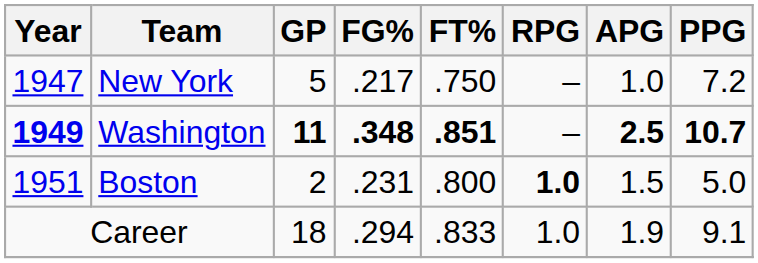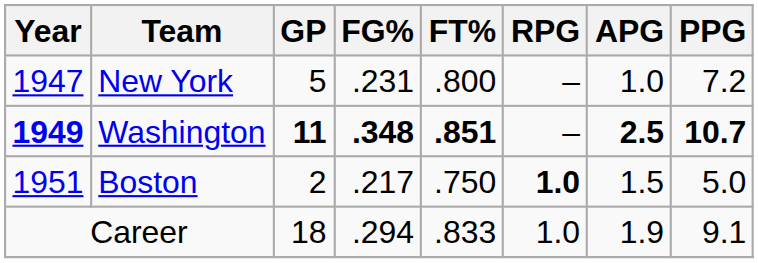 <table class="wikitable sortable" style="font-size:95%; text-align:right;">
 <tr>
 <th>Year</th>
 <th>Team</th>
 <th>GP</th>
 <th>FG%</th>
 <th>FT%</th>
 <th>RPG</th>
 <th>APG</th>
 <th>PPG</th>
 </tr>
 <tr>
 <td style="text-align:left;"><a href='#'>1947</a></td>
 <td style="text-align:left;"><a href='#'>New York</a></td>
 <td>5</td>
-<td>.217</td>
-<td>.750</td>
+<td>.231</td>
+<td>.800</td>
 <td>–</td>
 <td>1.0</td>
 <td>7.2</td>
 </tr>
 <tr>
 <td style="text-align:left;"><strong><a href='#'>1949</a></strong></td>
 <td style="text-align:left;"><a href='#'>Washington</a></td>
 <td><strong>11</strong></td>
 <td><strong>.348</strong></td>
 <td><strong>.851</strong></td>
 <td>–</td>
 <td><strong>2.5</strong></td>
 <td><strong>10.7</strong></td>
 </tr>
 <tr>
 <td style="text-align:left;"><a href='#'>1951</a></td>
 <td style="text-align:left;"><a href='#'>Boston</a></td>
 <td>2</td>
-<td>.231</td>
-<td>.800</td>
+<td>.217</td>
+<td>.750</td>
 <td><strong>1.0</strong></td>
 <td>1.5</td>
 <td>5.0</td>
 </tr>
 <tr>
 <td style="text-align:center;" colspan="2">Career</td>
 <td>18</td>
 <td>.294</td>
 <td>.833</td>
 <td>1.0</td>
 <td>1.9</td>
 <td>9.1</td>
 </tr>
 <tr>
 </tr>
 </table>
